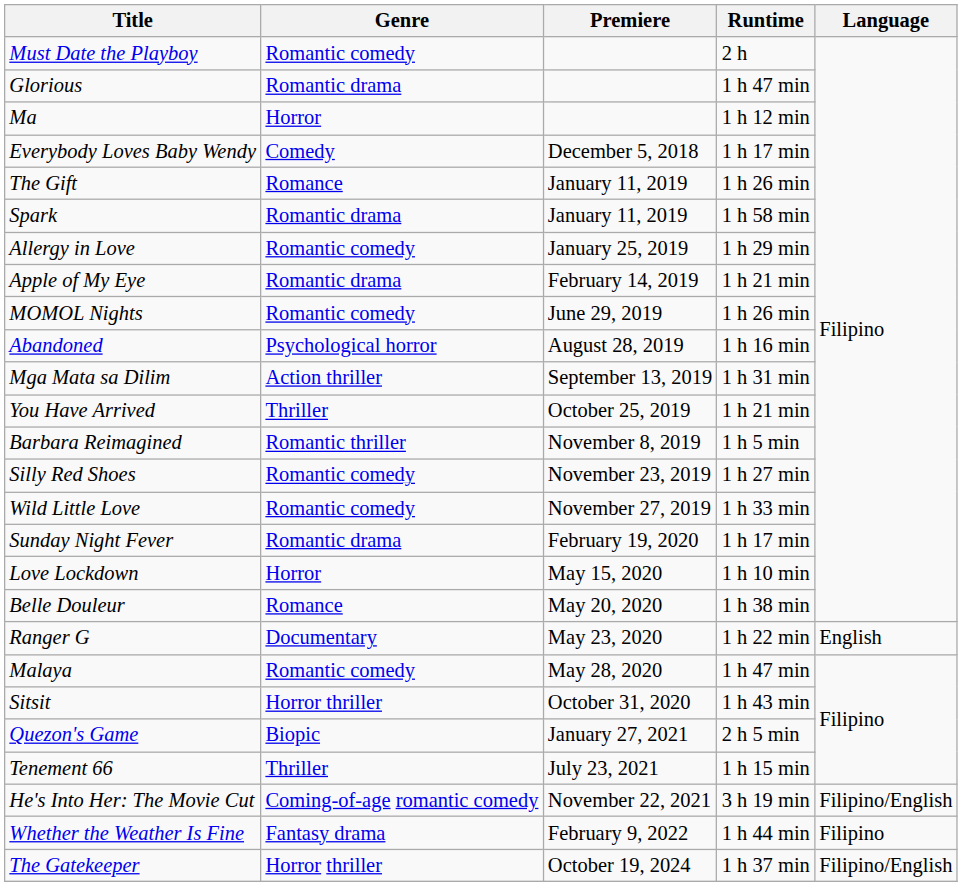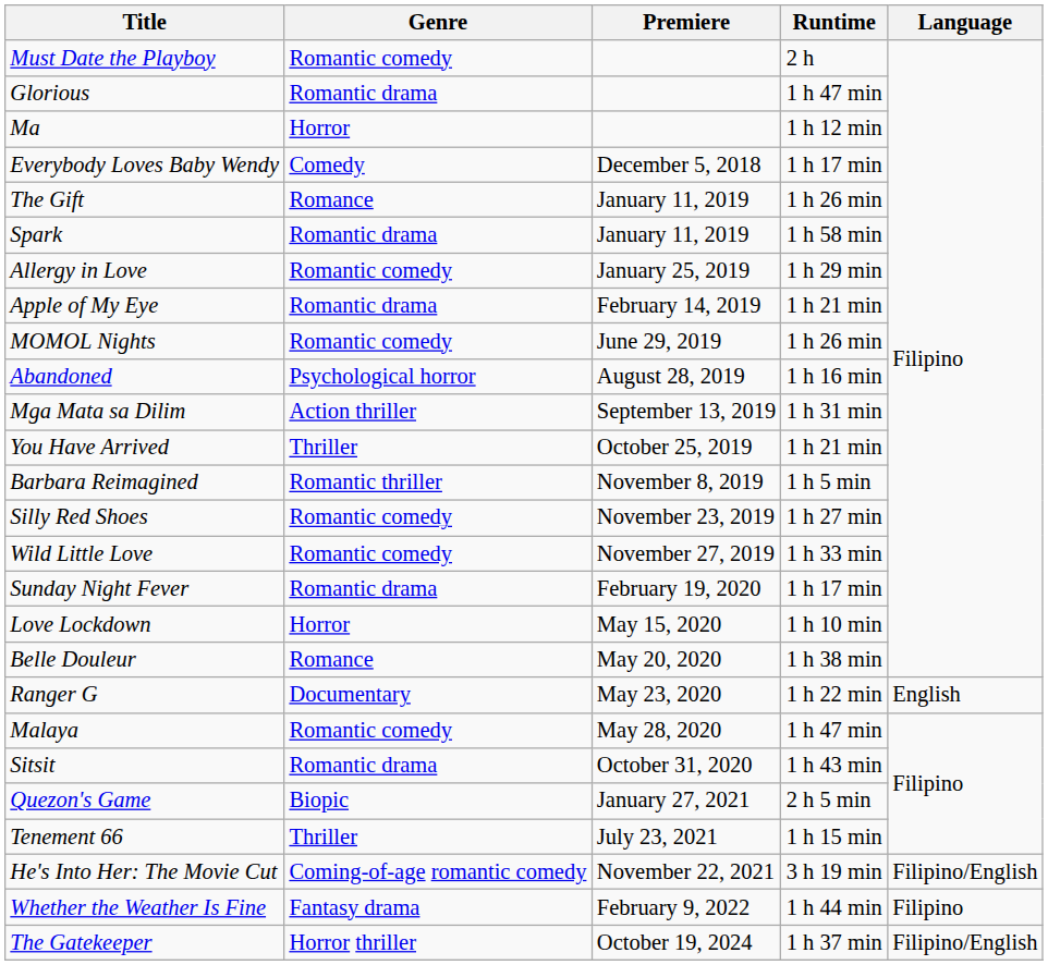 <table class="wikitable sortable" style="width:auto;">
 <tr>
 <th>Title</th>
 <th>Genre</th>
 <th>Premiere</th>
 <th>Runtime</th>
 <th>Language</th>
 </tr>
 <tr>
 <td><em><a href='#'>Must Date the Playboy</a></em></td>
 <td><a href='#'>Romantic comedy</a></td>
 <td></td>
 <td>2 h</td>
 <td rowspan="18">Filipino</td>
 </tr>
 <tr>
 <td><em>Glorious</em></td>
 <td><a href='#'>Romantic drama</a></td>
 <td></td>
 <td>1 h 47 min</td>
 </tr>
 <tr>
 <td><em>Ma</em></td>
 <td><a href='#'>Horror</a></td>
 <td></td>
 <td>1 h 12 min</td>
 </tr>
 <tr>
 <td><em>Everybody Loves Baby Wendy</em></td>
 <td><a href='#'>Comedy</a></td>
 <td>December 5, 2018</td>
 <td>1 h 17 min</td>
 </tr>
 <tr>
 <td><em>The Gift</em></td>
 <td><a href='#'>Romance</a></td>
 <td>January 11, 2019</td>
 <td>1 h 26 min</td>
 </tr>
 <tr>
 <td><em>Spark</em></td>
 <td><a href='#'>Romantic drama</a></td>
 <td>January 11, 2019</td>
 <td>1 h 58 min</td>
 </tr>
 <tr>
 <td><em>Allergy in Love</em></td>
 <td><a href='#'>Romantic comedy</a></td>
 <td>January 25, 2019</td>
 <td>1 h 29 min</td>
 </tr>
 <tr>
 <td><em>Apple of My Eye</em></td>
 <td><a href='#'>Romantic drama</a></td>
 <td>February 14, 2019</td>
 <td>1 h 21 min</td>
 </tr>
 <tr>
 <td><em>MOMOL Nights</em></td>
 <td><a href='#'>Romantic comedy</a></td>
 <td>June 29, 2019</td>
 <td>1 h 26 min</td>
 </tr>
 <tr>
 <td><em><a href='#'>Abandoned</a></em></td>
 <td><a href='#'>Psychological horror</a></td>
 <td>August 28, 2019</td>
 <td>1 h 16 min</td>
 </tr>
 <tr>
 <td><em>Mga Mata sa Dilim</em></td>
 <td><a href='#'>Action thriller</a></td>
 <td>September 13, 2019</td>
 <td>1 h 31 min</td>
 </tr>
 <tr>
 <td><em>You Have Arrived</em></td>
 <td><a href='#'>Thriller</a></td>
 <td>October 25, 2019</td>
 <td>1 h 21 min</td>
 </tr>
 <tr>
 <td><em>Barbara Reimagined</em></td>
 <td><a href='#'>Romantic thriller</a></td>
 <td>November 8, 2019</td>
 <td>1 h 5 min</td>
 </tr>
 <tr>
 <td><em>Silly Red Shoes</em></td>
 <td><a href='#'>Romantic comedy</a></td>
 <td>November 23, 2019</td>
 <td>1 h 27 min</td>
 </tr>
 <tr>
 <td><em>Wild Little Love</em></td>
 <td><a href='#'>Romantic comedy</a></td>
 <td>November 27, 2019</td>
 <td>1 h 33 min</td>
 </tr>
 <tr>
 <td><em>Sunday Night Fever</em></td>
 <td><a href='#'>Romantic drama</a></td>
 <td>February 19, 2020</td>
 <td>1 h 17 min</td>
 </tr>
 <tr>
 <td><em>Love Lockdown</em></td>
 <td><a href='#'>Horror</a></td>
 <td>May 15, 2020</td>
 <td>1 h 10 min</td>
 </tr>
 <tr>
 <td><em>Belle Douleur</em></td>
 <td><a href='#'>Romance</a></td>
 <td>May 20, 2020</td>
 <td>1 h 38 min</td>
 </tr>
 <tr>
 <td><em>Ranger G</em></td>
 <td><a href='#'>Documentary</a></td>
 <td>May 23, 2020</td>
 <td>1 h 22 min</td>
 <td>English</td>
 </tr>
 <tr>
 <td><em>Malaya</em></td>
 <td><a href='#'>Romantic comedy</a></td>
 <td>May 28, 2020</td>
 <td>1 h 47 min</td>
 <td rowspan="4">Filipino</td>
 </tr>
 <tr>
 <td><em>Sitsit</em> </td>
-<td><a href='#'>Horror thriller</a></td>
+<td><a href='#'>Romantic drama</a></td>
 <td>October 31, 2020</td>
 <td>1 h 43 min</td>
 </tr>
 <tr>
 <td><em><a href='#'>Quezon's Game</a></em></td>
 <td><a href='#'>Biopic</a></td>
 <td>January 27, 2021</td>
 <td>2 h 5 min</td>
 </tr>
 <tr>
 <td><em>Tenement 66</em></td>
 <td><a href='#'>Thriller</a></td>
 <td>July 23, 2021</td>
 <td>1 h 15 min</td>
 </tr>
 <tr>
 <td><em>He's Into Her: The Movie Cut</em></td>
 <td><a href='#'>Coming-of-age</a> <a href='#'>romantic comedy</a></td>
 <td>November 22, 2021</td>
 <td>3 h 19 min</td>
 <td>Filipino/English</td>
 </tr>
 <tr>
 <td><em><a href='#'>Whether the Weather Is Fine</a></em></td>
 <td><a href='#'>Fantasy drama</a></td>
 <td>February 9, 2022</td>
 <td>1 h 44 min</td>
 <td>Filipino</td>
 </tr>
 <tr>
 <td><em><a href='#'>The Gatekeeper</a></em></td>
 <td><a href='#'>Horror</a> <a href='#'>thriller</a></td>
 <td>October 19, 2024</td>
 <td>1 h 37 min</td>
 <td>Filipino/English</td>
 </tr>
 <tr>
 </tr>
 </table>
